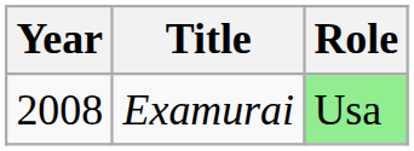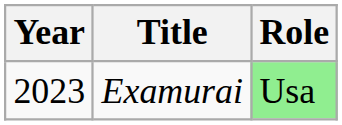 <table class="wikitable">
 <tr>
 <th>Year</th>
 <th>Title</th>
 <th>Role</th>
 </tr>
 <tr>
-<td>2008</td>
+<td>2023</td>
 <td><em>Examurai</em></td>
 <td style="background: lightgreen;">Usa</td>
 </tr>
 </table>
